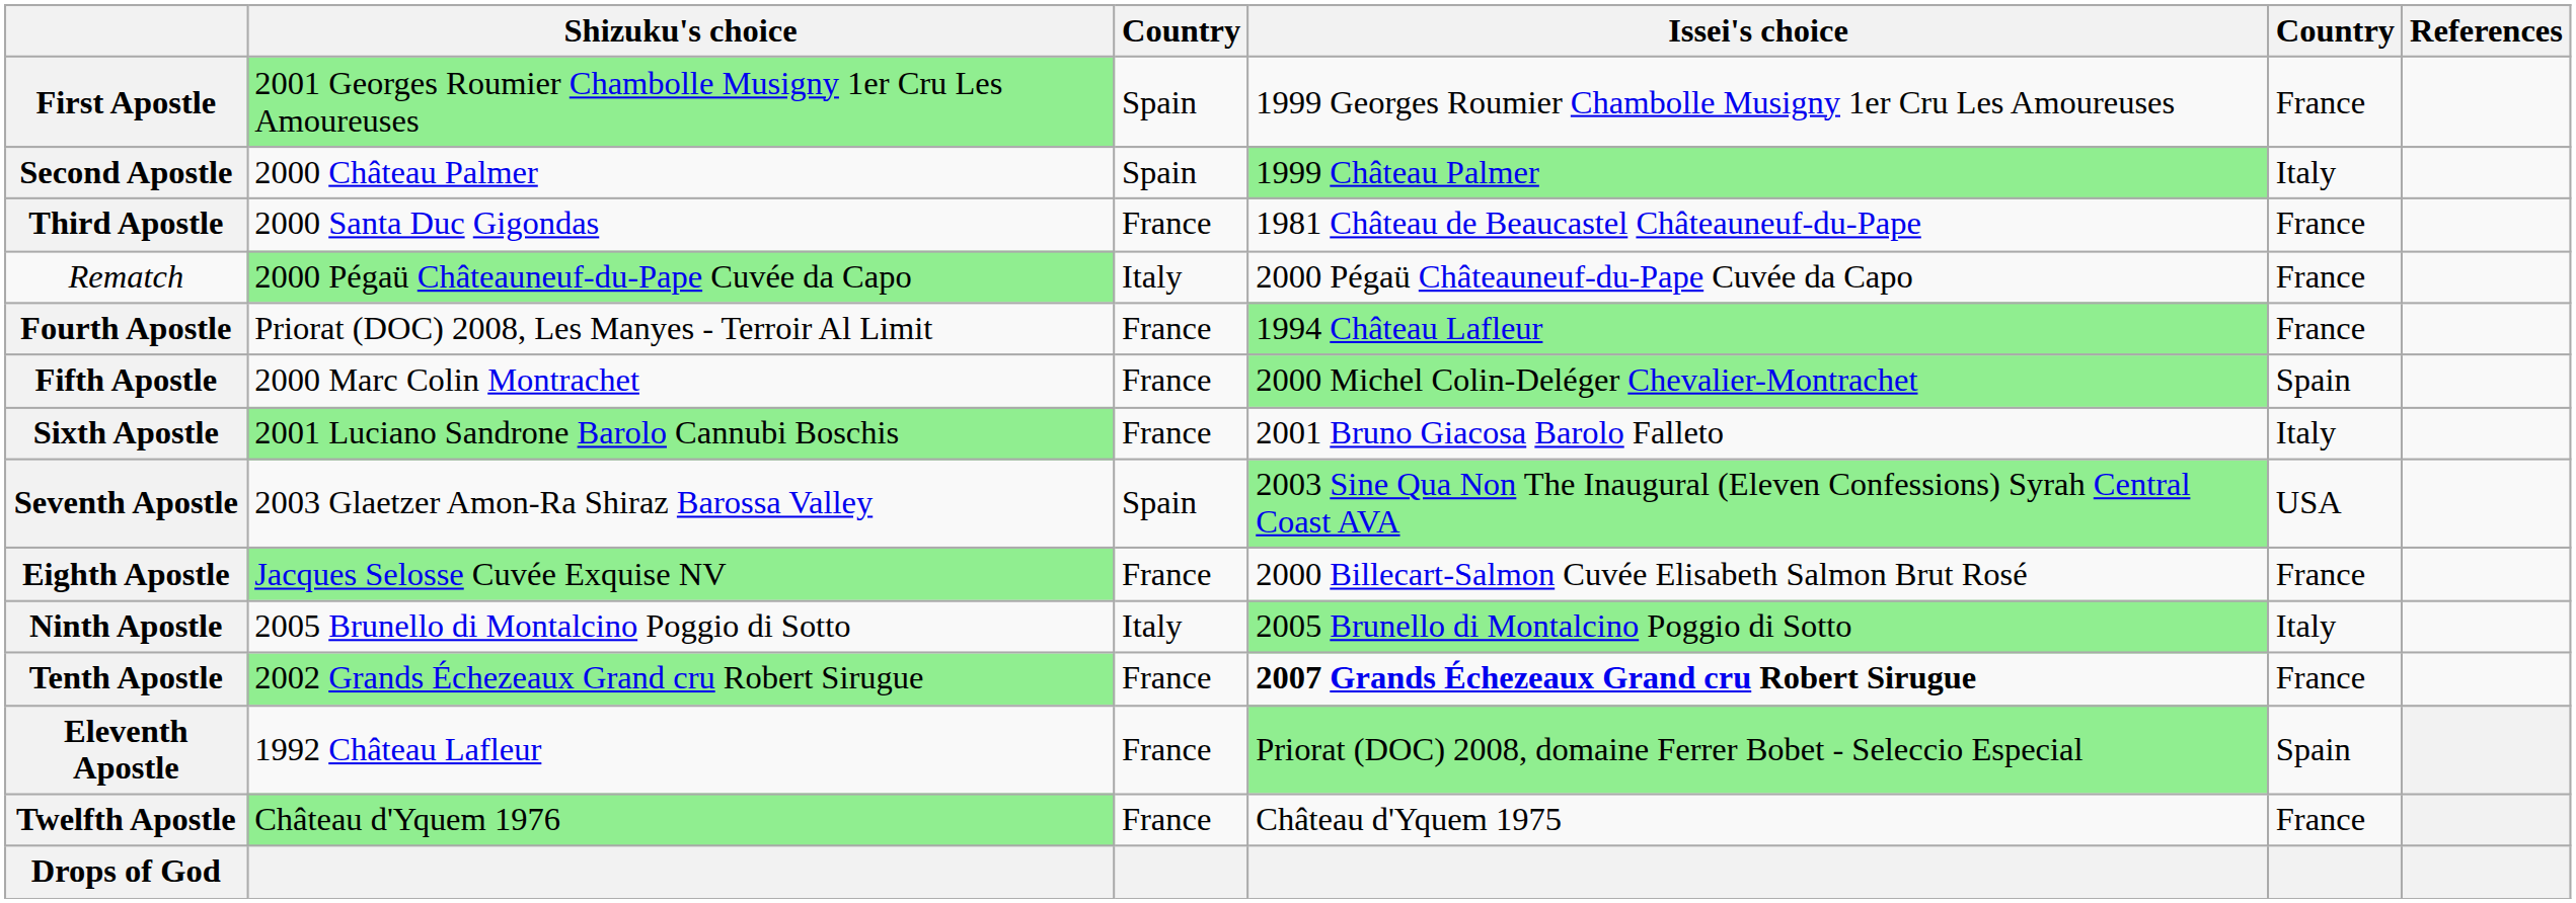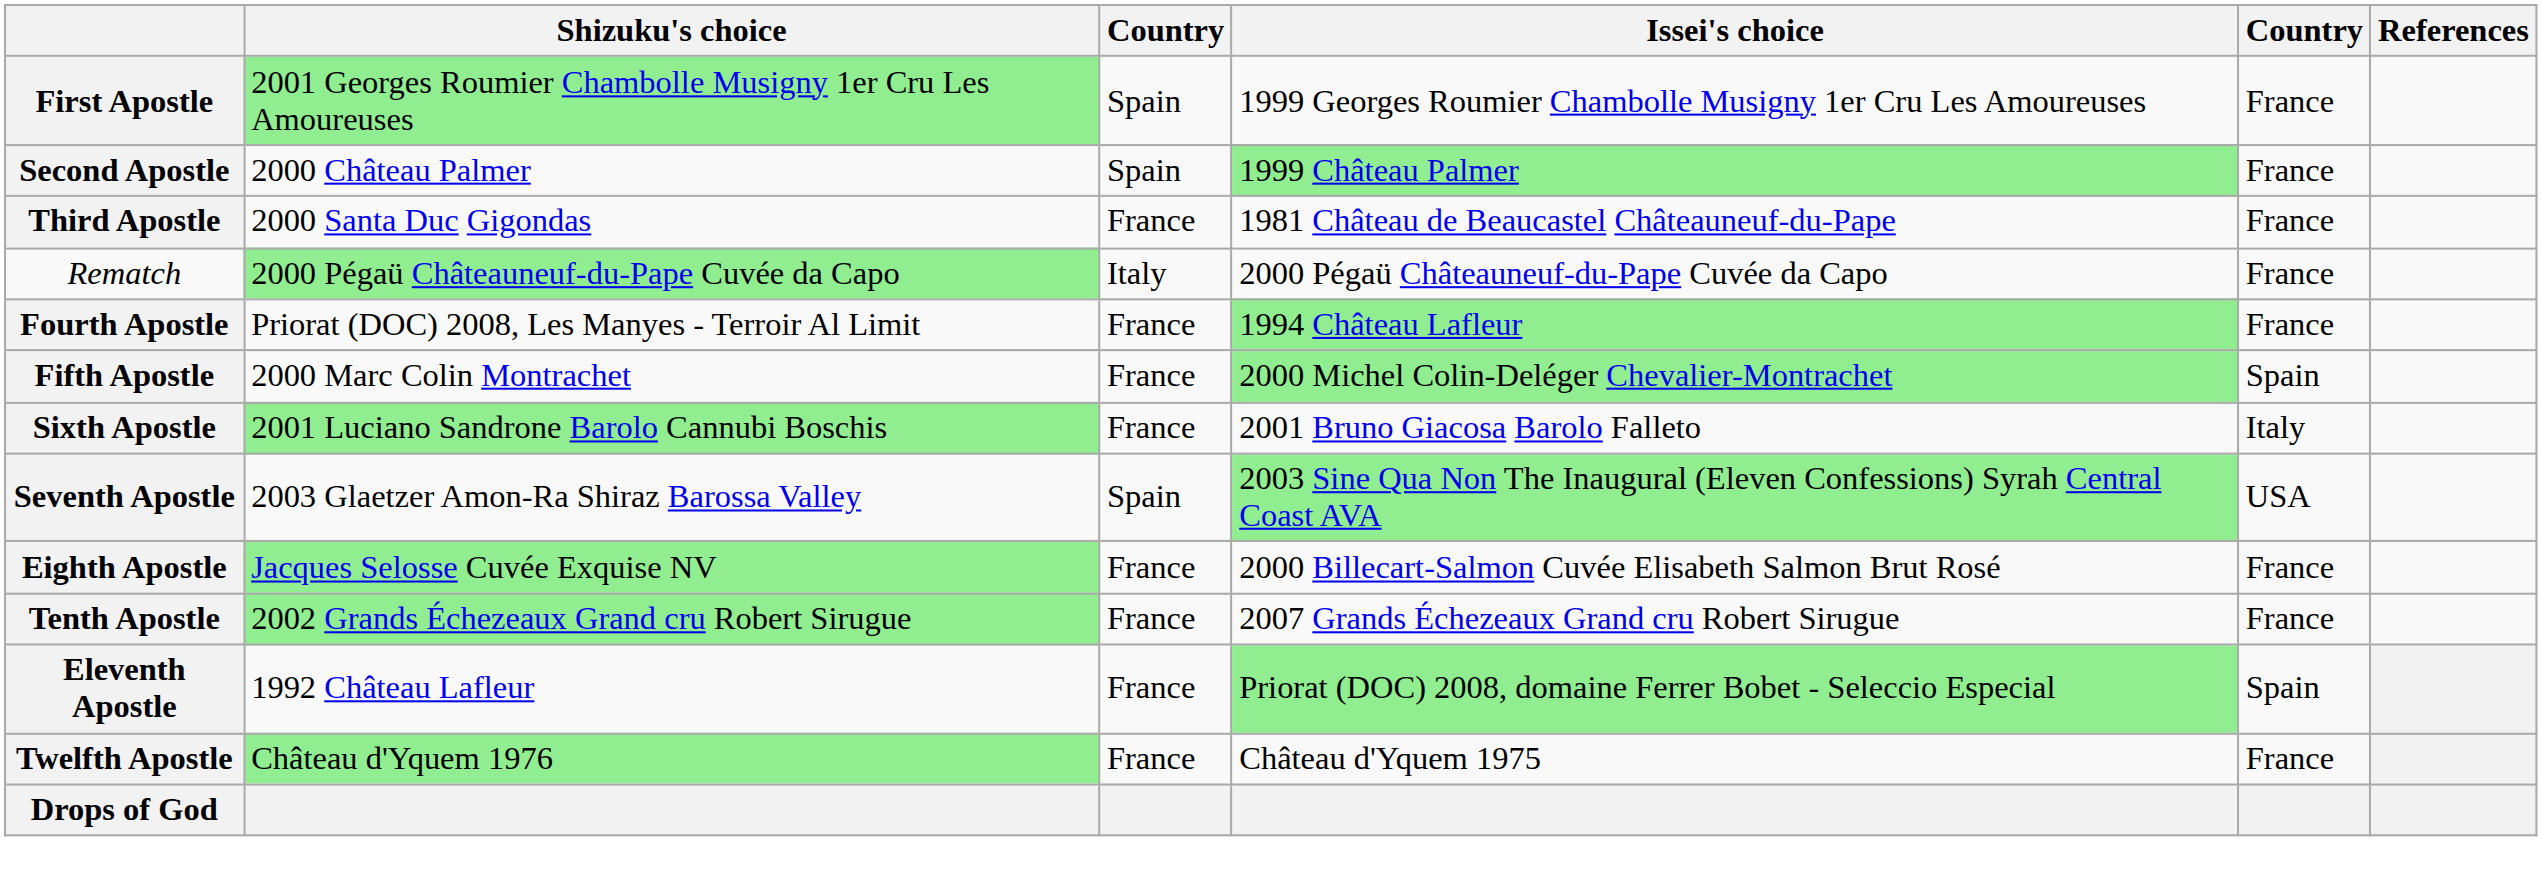 <table class="wikitable">
 <tr>
 <th></th>
 <th>Shizuku's choice</th>
 <th>Country</th>
 <th>Issei's choice</th>
 <th>Country</th>
 <th>References</th>
 </tr>
 <tr>
 <th><strong>First Apostle</strong></th>
 <td style="background:lightgreen;">2001 Georges Roumier <a href='#'>Chambolle Musigny</a> 1er Cru Les Amoureuses</td>
 <td>Spain</td>
 <td>1999 Georges Roumier <a href='#'>Chambolle Musigny</a> 1er Cru Les Amoureuses</td>
 <td>France</td>
 <td></td>
 </tr>
 <tr>
 <th><strong>Second Apostle</strong></th>
 <td>2000 <a href='#'>Château Palmer</a></td>
 <td>Spain</td>
 <td style="background:lightgreen;">1999 <a href='#'>Château Palmer</a></td>
-<td>Italy</td>
+<td>France</td>
 <td></td>
 </tr>
 <tr>
 <th><strong>Third Apostle</strong></th>
 <td>2000 <a href='#'>Santa Duc</a> <a href='#'>Gigondas</a></td>
 <td>France</td>
 <td>1981 <a href='#'>Château de Beaucastel</a> <a href='#'>Châteauneuf-du-Pape</a></td>
 <td>France</td>
 <td></td>
 </tr>
 <tr>
 <td align=center><em>Rematch</em></td>
 <td style="background:lightgreen;">2000 Pégaü <a href='#'>Châteauneuf-du-Pape</a> Cuvée da Capo</td>
 <td>Italy</td>
 <td>2000 Pégaü <a href='#'>Châteauneuf-du-Pape</a> Cuvée da Capo</td>
 <td>France</td>
 <td></td>
 </tr>
 <tr>
 <th><strong>Fourth Apostle</strong></th>
 <td>Priorat (DOC) 2008, Les Manyes - Terroir Al Limit</td>
 <td>France</td>
 <td style="background:lightgreen;">1994 <a href='#'>Château Lafleur</a></td>
 <td>France</td>
 <td></td>
 </tr>
 <tr>
 <th><strong>Fifth Apostle</strong></th>
 <td>2000 Marc Colin <a href='#'>Montrachet</a></td>
 <td>France</td>
 <td style="background:lightgreen;">2000 Michel Colin-Deléger <a href='#'>Chevalier-Montrachet</a></td>
 <td>Spain</td>
 <td></td>
 </tr>
 <tr>
 <th><strong>Sixth Apostle</strong></th>
 <td style="background:lightgreen;">2001 Luciano Sandrone <a href='#'>Barolo</a> Cannubi Boschis</td>
 <td>France</td>
 <td>2001 <a href='#'>Bruno Giacosa</a> <a href='#'>Barolo</a> Falleto</td>
 <td>Italy</td>
 <td></td>
 </tr>
 <tr>
 <th><strong>Seventh Apostle</strong></th>
 <td>2003 Glaetzer Amon-Ra Shiraz <a href='#'>Barossa Valley</a></td>
 <td>Spain</td>
 <td style="background:lightgreen;">2003 <a href='#'>Sine Qua Non</a> The Inaugural (Eleven Confessions) Syrah <a href='#'>Central Coast AVA</a></td>
 <td>USA</td>
 <td></td>
 </tr>
 <tr>
 <th><strong>Eighth Apostle</strong></th>
 <td style="background:lightgreen;"><a href='#'>Jacques Selosse</a> Cuvée Exquise NV</td>
 <td>France</td>
 <td>2000 <a href='#'>Billecart-Salmon</a> Cuvée Elisabeth Salmon Brut Rosé</td>
 <td>France</td>
 <td></td>
 </tr>
 <tr>
-<th><strong>Ninth Apostle</strong></th>
-<td>2005 <a href='#'>Brunello di Montalcino</a> Poggio di Sotto</td>
-<td>Italy</td>
-<td style="background:lightgreen;">2005 <a href='#'>Brunello di Montalcino</a> Poggio di Sotto</td>
-<td>Italy</td>
-<td></td>
-</tr>
-<tr>
 <th><strong>Tenth Apostle</strong></th>
 <td style="background:lightgreen;">2002 <a href='#'>Grands Échezeaux Grand cru</a> Robert Sirugue</td>
 <td>France</td>
-<td><strong>2007 <a href='#'>Grands Échezeaux Grand cru</a> Robert Sirugue</strong></td>
+<td>2007 <a href='#'>Grands Échezeaux Grand cru</a> Robert Sirugue</td>
 <td>France</td>
 <td></td>
 </tr>
 <tr>
 <th>Eleventh Apostle</th>
 <td>1992 <a href='#'>Château Lafleur</a></td>
 <td>France</td>
 <td style="background:lightgreen;">Priorat (DOC) 2008, domaine Ferrer Bobet - Seleccio Especial</td>
 <td>Spain</td>
 <th></th>
 </tr>
 <tr>
 <th>Twelfth Apostle</th>
 <td style="background:lightgreen;">Château d'Yquem 1976</td>
 <td>France</td>
 <td>Château d'Yquem 1975</td>
 <td>France</td>
 <th></th>
 </tr>
 <tr>
 <th>Drops of God</th>
 <th></th>
 <th></th>
 <th></th>
 <th></th>
 <th></th>
 </tr>
 </table>
